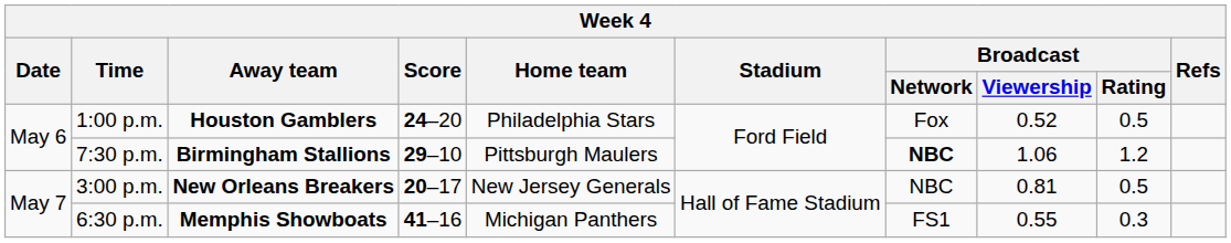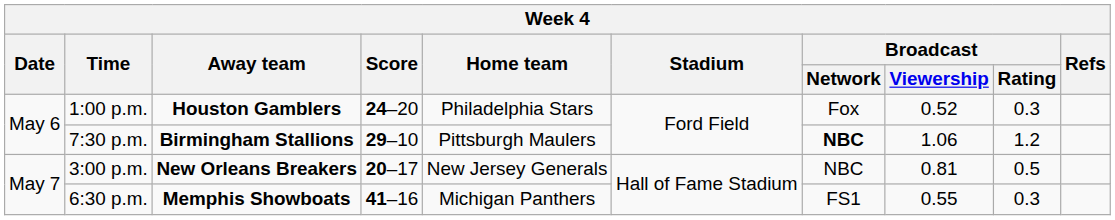 <table class="wikitable" style="text-align:center;">
 <tr>
 <th colspan="10">Week 4</th>
 </tr>
 <tr>
 <th rowspan="2">Date</th>
 <th rowspan="2">Time<br></th>
 <th rowspan="2">Away team</th>
 <th rowspan="2">Score</th>
 <th rowspan="2">Home team</th>
 <th rowspan="2">Stadium</th>
 <th colspan="3">Broadcast</th>
 <th rowspan="2">Refs</th>
 </tr>
 <tr>
 <th>Network</th>
 <th><a href='#'>Viewership</a><br></th>
 <th>Rating<br></th>
 </tr>
 <tr>
 <td rowspan=2>May 6</td>
 <td>1:00 p.m.</td>
 <td><strong>Houston Gamblers</strong></td>
 <td><strong>24</strong>–20</td>
 <td>Philadelphia Stars</td>
 <td rowspan="2">Ford Field</td>
 <td>Fox</td>
 <td>0.52</td>
-<td>0.5</td>
+<td>0.3</td>
 <td></td>
 </tr>
 <tr>
 <td>7:30 p.m.</td>
 <td><strong>Birmingham Stallions</strong></td>
 <td><strong>29</strong>–10</td>
 <td>Pittsburgh Maulers</td>
 <td><strong>NBC</strong></td>
 <td>1.06</td>
 <td>1.2</td>
 <td></td>
 </tr>
 <tr>
 <td rowspan=2>May 7</td>
 <td>3:00 p.m.</td>
 <td><strong>New Orleans Breakers</strong></td>
 <td><strong>20</strong>–17</td>
 <td>New Jersey Generals</td>
 <td rowspan="2">Hall of Fame Stadium</td>
 <td>NBC</td>
 <td>0.81</td>
 <td>0.5</td>
 <td></td>
 </tr>
 <tr>
 <td>6:30 p.m.</td>
 <td><strong>Memphis Showboats</strong></td>
 <td><strong>41</strong>–16</td>
 <td>Michigan Panthers</td>
 <td>FS1</td>
 <td>0.55</td>
 <td>0.3</td>
 <td></td>
 </tr>
 </table>
